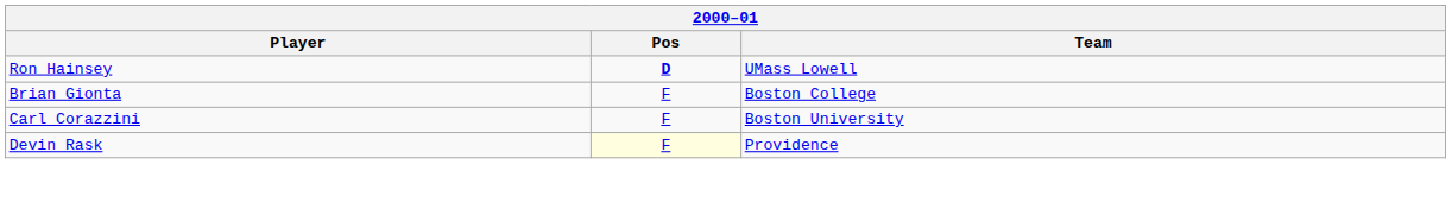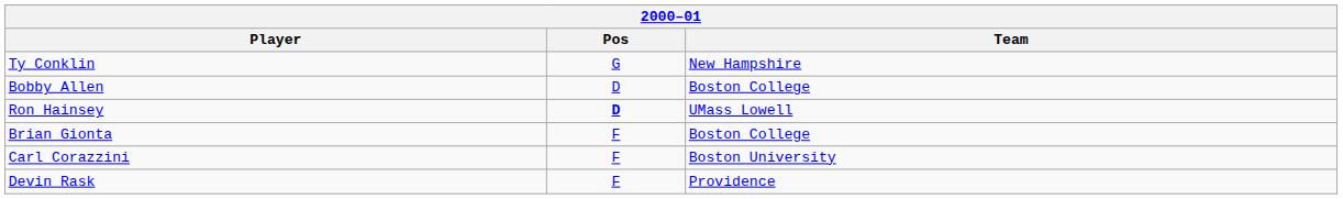 <table class="wikitable" width=95%>
 <tr>
 <th colspan=3><a href='#'>2000–01</a></th>
 </tr>
 <tr>
 <th>Player</th>
 <th>Pos</th>
 <th>Team</th>
+</tr>
+<tr>
+<td><a href='#'>Ty Conklin</a></td>
+<td align=center><a href='#'>G</a></td>
+<td><a href='#'>New Hampshire</a></td>
+</tr>
+<tr>
+<td><a href='#'>Bobby Allen</a></td>
+<td align=center><a href='#'>D</a></td>
+<td><a href='#'>Boston College</a></td>
 </tr>
 <tr>
 <td><a href='#'>Ron Hainsey</a></td>
 <td align=center><strong><a href='#'>D</a></strong></td>
 <td><a href='#'>UMass Lowell</a></td>
 </tr>
 <tr>
 <td><a href='#'>Brian Gionta</a></td>
 <td align=center><a href='#'>F</a></td>
 <td><a href='#'>Boston College</a></td>
 </tr>
 <tr>
 <td><a href='#'>Carl Corazzini</a></td>
 <td align=center><a href='#'>F</a></td>
 <td><a href='#'>Boston University</a></td>
 </tr>
 <tr>
 <td><a href='#'>Devin Rask</a></td>
-<td align=center style="background: lightyellow;"><a href='#'>F</a></td>
+<td align=center><a href='#'>F</a></td>
 <td><a href='#'>Providence</a></td>
 </tr>
 </table>
